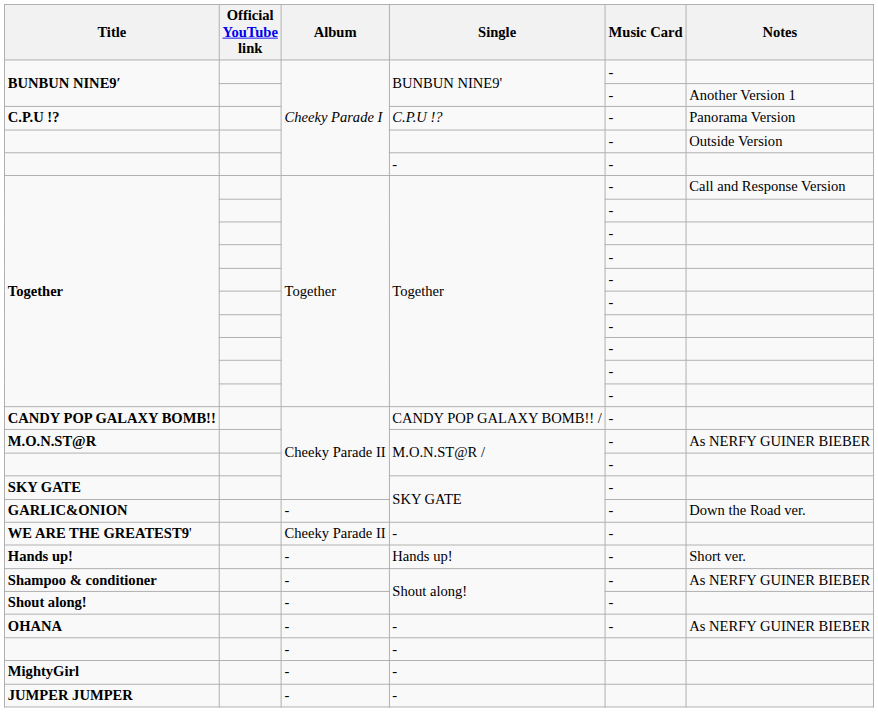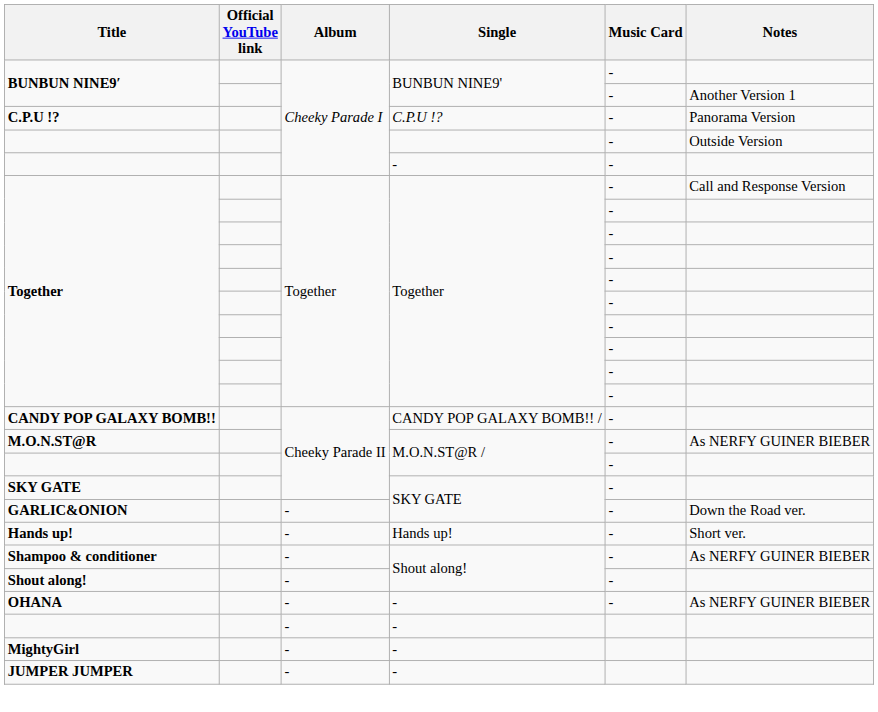 <table class="wikitable">
 <tr>
 <th>Title</th>
 <th>Official<br><a href='#'>YouTube</a><br>link</th>
 <th>Album</th>
 <th>Single</th>
 <th>Music Card</th>
 <th>Notes</th>
 </tr>
 <tr>
 <td rowspan="2"><strong>BUNBUN NINE9′</strong></td>
 <td></td>
 <td rowspan="5"><em>Cheeky Parade I</em></td>
 <td rowspan="2">BUNBUN NINE9'</td>
 <td>-</td>
 <td></td>
 </tr>
 <tr>
 <td></td>
 <td>-</td>
 <td>Another Version 1</td>
 </tr>
 <tr>
 <td><strong>C.P.U !?</strong></td>
 <td></td>
 <td><em>C.P.U !?</em></td>
 <td>-</td>
 <td>Panorama Version</td>
 </tr>
 <tr>
 <td><strong></strong></td>
 <td></td>
 <td></td>
 <td>-</td>
 <td>Outside Version</td>
 </tr>
 <tr>
 <td><strong></strong></td>
 <td></td>
 <td>-</td>
 <td>-</td>
 <td></td>
 </tr>
 <tr>
 <td rowspan="10"><strong>Together</strong></td>
 <td></td>
 <td rowspan="10">Together</td>
 <td rowspan="10">Together</td>
 <td>-</td>
 <td>Call and Response Version</td>
 </tr>
 <tr>
 <td></td>
 <td>-</td>
 <td></td>
 </tr>
 <tr>
 <td></td>
 <td>-</td>
 <td></td>
 </tr>
 <tr>
 <td></td>
 <td>-</td>
 <td></td>
 </tr>
 <tr>
 <td></td>
 <td>-</td>
 <td></td>
 </tr>
 <tr>
 <td></td>
 <td>-</td>
 <td></td>
 </tr>
 <tr>
 <td></td>
 <td>-</td>
 <td></td>
 </tr>
 <tr>
 <td></td>
 <td>-</td>
 <td></td>
 </tr>
 <tr>
 <td></td>
 <td>-</td>
 <td></td>
 </tr>
 <tr>
 <td></td>
 <td>-</td>
 <td></td>
 </tr>
 <tr>
 <td><strong>CANDY POP GALAXY BOMB!!</strong></td>
 <td></td>
 <td rowspan="4">Cheeky Parade II</td>
 <td>CANDY POP GALAXY BOMB!! / </td>
 <td>-</td>
 <td></td>
 </tr>
 <tr>
 <td><strong>M.O.N.ST@R</strong></td>
 <td></td>
 <td rowspan="2">M.O.N.ST@R / </td>
 <td>-</td>
 <td>As NERFY GUINER BIEBER</td>
 </tr>
 <tr>
 <td><strong></strong></td>
 <td></td>
 <td>-</td>
 <td></td>
 </tr>
 <tr>
 <td><strong>SKY GATE</strong></td>
 <td></td>
 <td rowspan="2">SKY GATE</td>
 <td>-</td>
 <td></td>
 </tr>
 <tr>
 <td><strong>GARLIC&ONION</strong></td>
 <td></td>
 <td>-</td>
 <td>-</td>
 <td>Down the Road ver.</td>
 </tr>
 <tr>
-<td><strong>WE ARE THE GREATEST9</strong>'</td>
-<td></td>
-<td>Cheeky Parade II</td>
-<td>-</td>
-<td>-</td>
-<td></td>
-</tr>
-<tr>
 <td><strong>Hands up!</strong></td>
 <td></td>
 <td>-</td>
 <td>Hands up!</td>
 <td>-</td>
 <td>Short ver.</td>
 </tr>
 <tr>
 <td><strong>Shampoo & conditioner</strong></td>
 <td></td>
 <td>-</td>
 <td rowspan="2">Shout along!</td>
 <td>-</td>
 <td>As NERFY GUINER BIEBER</td>
 </tr>
 <tr>
 <td><strong>Shout along!</strong></td>
 <td></td>
 <td>-</td>
 <td>-</td>
 <td></td>
 </tr>
 <tr>
 <td><strong>OHANA</strong></td>
 <td></td>
 <td>-</td>
 <td>-</td>
 <td>-</td>
 <td>As NERFY GUINER BIEBER</td>
 </tr>
 <tr>
 <td><strong></strong></td>
 <td></td>
 <td>-</td>
 <td>-</td>
 <td></td>
 <td></td>
 </tr>
 <tr>
 <td><strong>MightyGirl</strong></td>
 <td></td>
 <td>-</td>
 <td>-</td>
 <td></td>
 <td></td>
 </tr>
 <tr>
 <td><strong>JUMPER JUMPER</strong></td>
 <td></td>
 <td>-</td>
 <td>-</td>
 <td></td>
 <td></td>
 </tr>
 </table>
